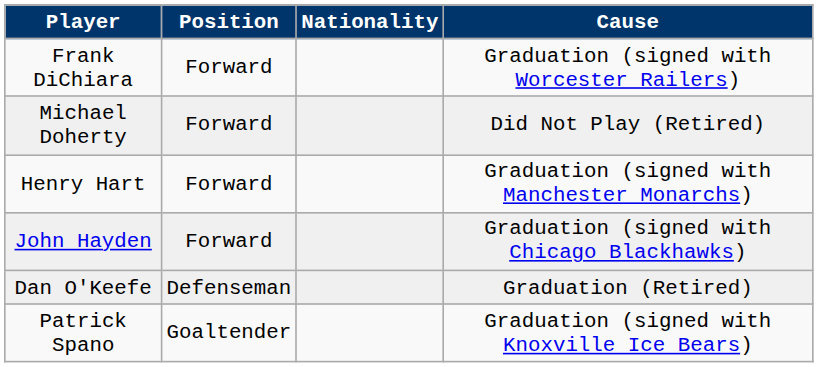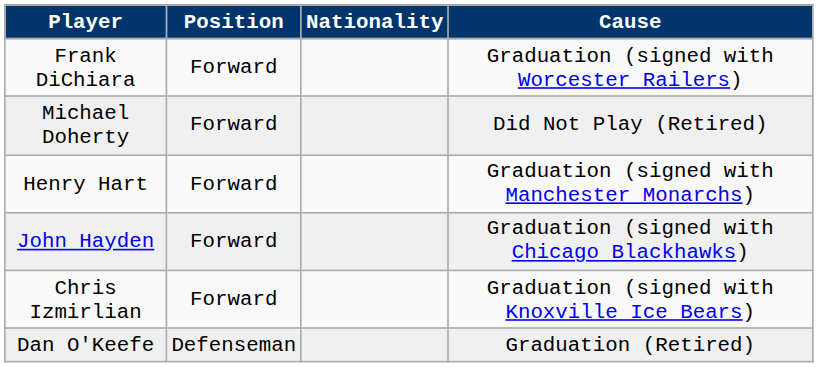 <table class="wikitable" width="40%">
 <tr>
 <th style="color:white; background:#00356B">Player</th>
 <th style="color:white; background:#00356B">Position</th>
 <th style="color:white; background:#00356B">Nationality</th>
 <th style="color:white; background:#00356B">Cause</th>
 </tr>
 <tr align="center" bgcolor="">
 <td>Frank DiChiara</td>
 <td>Forward</td>
 <td></td>
 <td>Graduation (signed with <a href='#'>Worcester Railers</a>)</td>
 </tr>
 <tr align="center" bgcolor="f0f0f0">
 <td>Michael Doherty</td>
 <td>Forward</td>
 <td></td>
 <td>Did Not Play (Retired)</td>
 </tr>
 <tr align="center" bgcolor="">
 <td>Henry Hart</td>
 <td>Forward</td>
 <td></td>
 <td>Graduation (signed with <a href='#'>Manchester Monarchs</a>)</td>
 </tr>
 <tr align="center" bgcolor="f0f0f0">
 <td><a href='#'>John Hayden</a></td>
 <td>Forward</td>
 <td></td>
 <td>Graduation (signed with <a href='#'>Chicago Blackhawks</a>)</td>
 </tr>
+<tr align="center" bgcolor="">
+<td>Chris Izmirlian</td>
+<td>Forward</td>
+<td></td>
+<td>Graduation (signed with <a href='#'>Knoxville Ice Bears</a>)</td>
+</tr>
 <tr align="center" bgcolor="f0f0f0">
 <td>Dan O'Keefe</td>
 <td>Defenseman</td>
 <td></td>
 <td>Graduation (Retired)</td>
 </tr>
-<tr align="center" bgcolor="">
-<td>Patrick Spano</td>
-<td>Goaltender</td>
-<td></td>
-<td>Graduation (signed with <a href='#'>Knoxville Ice Bears</a>)</td>
-</tr>
 </table>
